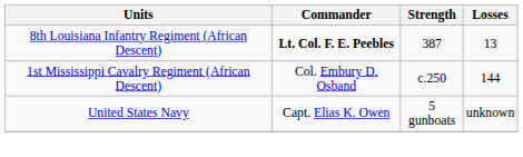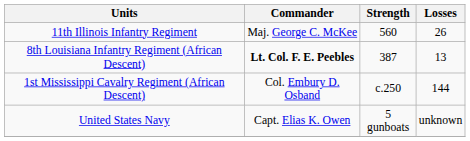 <table class="wikitable" style="text-align:center; width:50%;">
 <tr>
 <th>Units</th>
 <th>Commander</th>
 <th>Strength</th>
 <th>Losses</th>
+</tr>
+<tr>
+<td rowspan=1><a href='#'>11th Illinois Infantry Regiment</a></td>
+<td>Maj. <a href='#'>George C. McKee</a></td>
+<td>560</td>
+<td>26</td>
 </tr>
 <tr>
 <td rowspan=1><a href='#'>8th Louisiana Infantry Regiment (African Descent)</a></td>
 <td><strong>Lt. Col. F. E. Peebles</strong></td>
 <td>387</td>
 <td>13</td>
 </tr>
 <tr>
 <td rowspan=1><a href='#'>1st Mississippi Cavalry Regiment (African Descent)</a></td>
 <td>Col. <a href='#'>Embury D. Osband</a></td>
 <td>c.250</td>
 <td>144</td>
 </tr>
 <tr>
 <td rowspan=1><a href='#'>United States Navy</a></td>
 <td>Capt. <a href='#'>Elias K. Owen</a></td>
 <td>5 gunboats</td>
 <td>unknown</td>
 </tr>
 <tr>
 </tr>
 </table>
